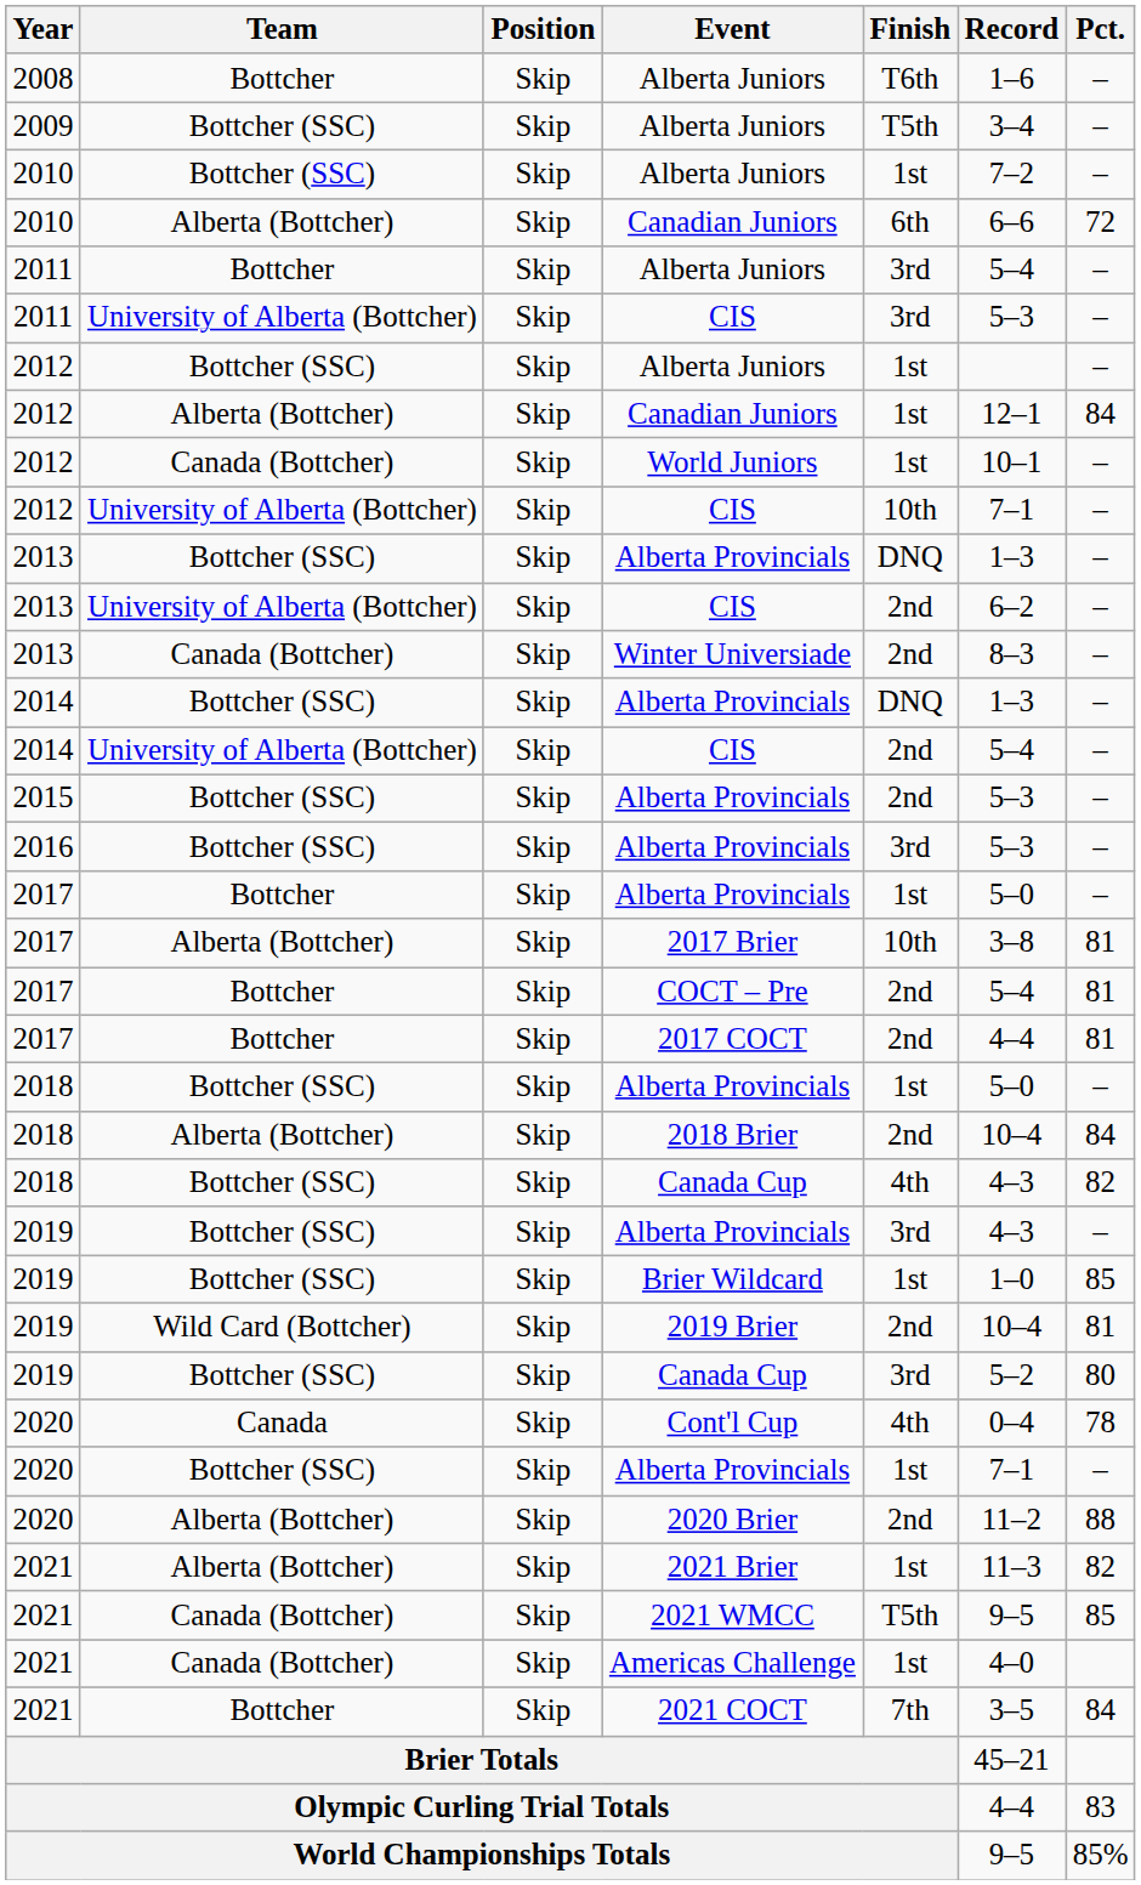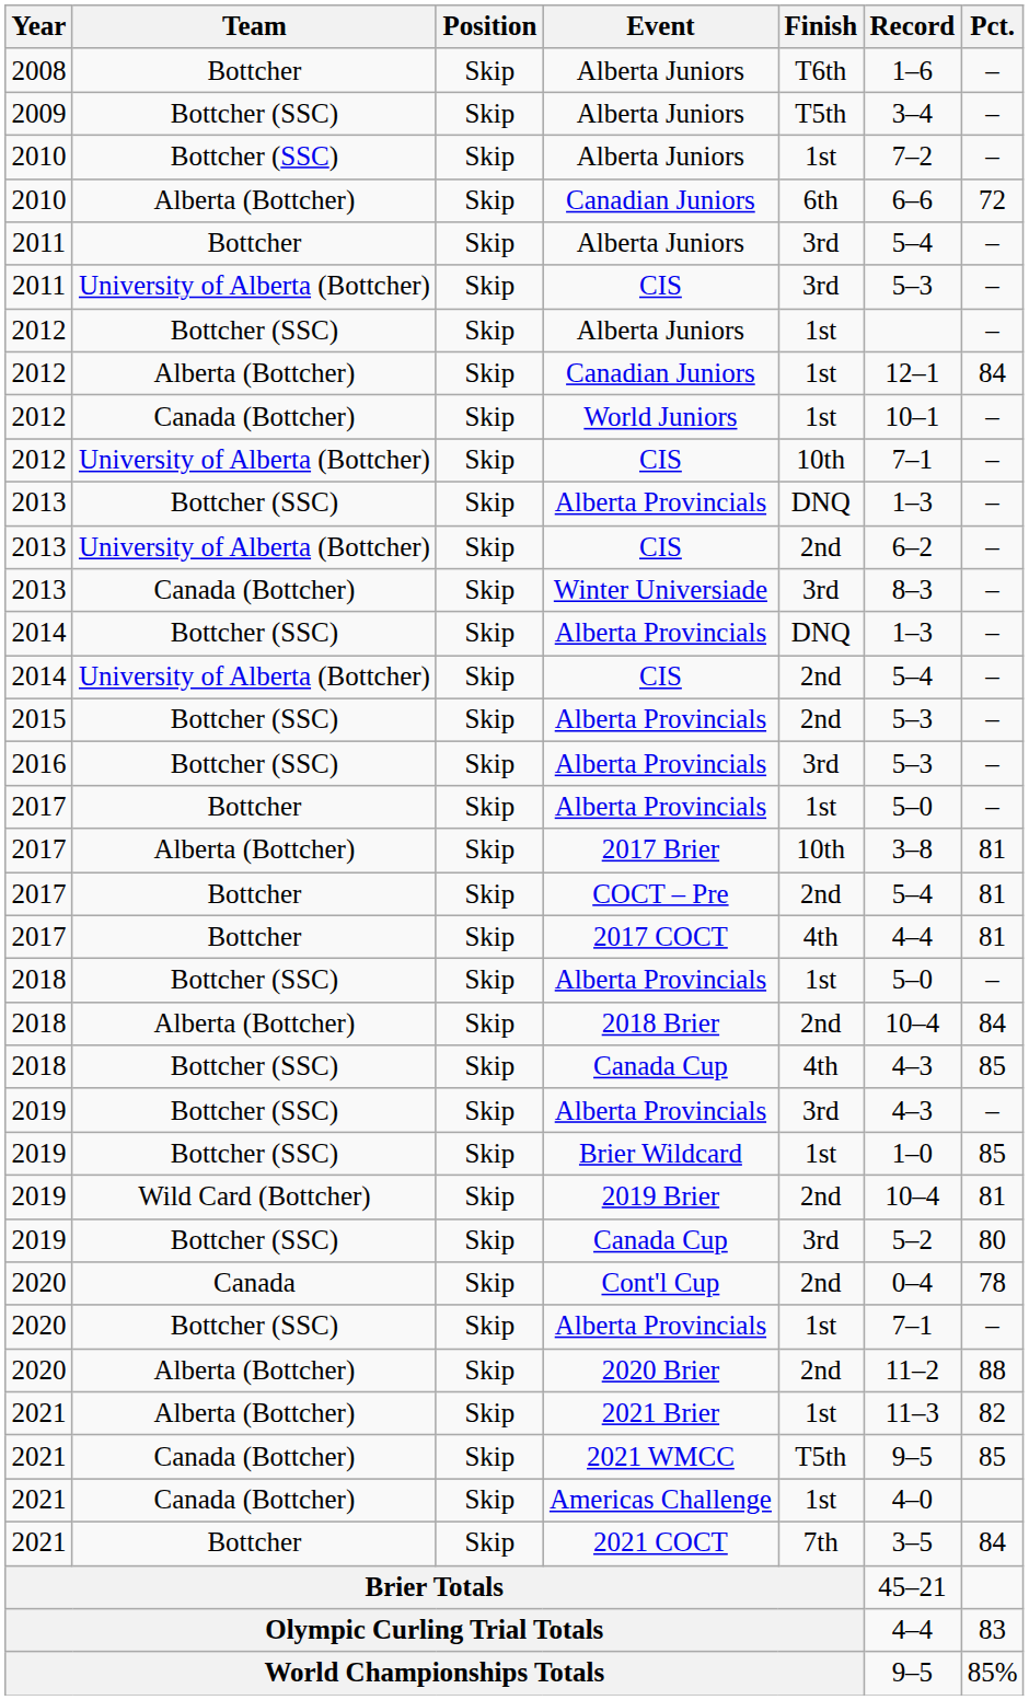 <table class="wikitable" style="text-align: center;">
 <tr>
 <th scope="col">Year</th>
 <th scope="col">Team</th>
 <th scope="col">Position</th>
 <th scope="col">Event</th>
 <th scope="col">Finish</th>
 <th scope="col">Record</th>
 <th scope="col">Pct.</th>
 </tr>
 <tr>
 <td>2008</td>
 <td>Bottcher</td>
 <td>Skip</td>
 <td>Alberta Juniors</td>
 <td>T6th</td>
 <td>1–6</td>
 <td>–</td>
 </tr>
 <tr>
 <td>2009</td>
 <td>Bottcher (SSC)</td>
 <td>Skip</td>
 <td>Alberta Juniors</td>
 <td>T5th</td>
 <td>3–4</td>
 <td>–</td>
 </tr>
 <tr>
 <td>2010</td>
 <td>Bottcher (<a href='#'>SSC</a>)</td>
 <td>Skip</td>
 <td>Alberta Juniors</td>
 <td>1st</td>
 <td>7–2</td>
 <td>–</td>
 </tr>
 <tr>
 <td>2010</td>
 <td>Alberta (Bottcher)</td>
 <td>Skip</td>
 <td><a href='#'>Canadian Juniors</a></td>
 <td>6th</td>
 <td>6–6</td>
 <td>72</td>
 </tr>
 <tr>
 <td>2011</td>
 <td>Bottcher</td>
 <td>Skip</td>
 <td>Alberta Juniors</td>
 <td>3rd</td>
 <td>5–4</td>
 <td>–</td>
 </tr>
 <tr>
 <td>2011</td>
 <td><a href='#'>University of Alberta</a> (Bottcher)</td>
 <td>Skip</td>
 <td><a href='#'>CIS</a></td>
 <td>3rd</td>
 <td>5–3</td>
 <td>–</td>
 </tr>
 <tr>
 <td>2012</td>
 <td>Bottcher (SSC)</td>
 <td>Skip</td>
 <td>Alberta Juniors</td>
 <td>1st</td>
 <td></td>
 <td>–</td>
 </tr>
 <tr>
 <td>2012</td>
 <td>Alberta (Bottcher)</td>
 <td>Skip</td>
 <td><a href='#'>Canadian Juniors</a></td>
 <td>1st</td>
 <td>12–1</td>
 <td>84</td>
 </tr>
 <tr>
 <td>2012</td>
 <td>Canada (Bottcher)</td>
 <td>Skip</td>
 <td><a href='#'>World Juniors</a></td>
 <td>1st</td>
 <td>10–1</td>
 <td>–</td>
 </tr>
 <tr>
 <td>2012</td>
 <td><a href='#'>University of Alberta</a> (Bottcher)</td>
 <td>Skip</td>
 <td><a href='#'>CIS</a></td>
 <td>10th</td>
 <td>7–1</td>
 <td>–</td>
 </tr>
 <tr>
 <td>2013</td>
 <td>Bottcher (SSC)</td>
 <td>Skip</td>
 <td><a href='#'>Alberta Provincials</a></td>
 <td>DNQ</td>
 <td>1–3</td>
 <td>–</td>
 </tr>
 <tr>
 <td>2013</td>
 <td><a href='#'>University of Alberta</a> (Bottcher)</td>
 <td>Skip</td>
 <td><a href='#'>CIS</a></td>
 <td>2nd</td>
 <td>6–2</td>
 <td>–</td>
 </tr>
 <tr>
 <td>2013</td>
 <td>Canada (Bottcher)</td>
 <td>Skip</td>
 <td><a href='#'>Winter Universiade</a></td>
-<td>2nd</td>
+<td>3rd</td>
 <td>8–3</td>
 <td>–</td>
 </tr>
 <tr>
 <td>2014</td>
 <td>Bottcher (SSC)</td>
 <td>Skip</td>
 <td><a href='#'>Alberta Provincials</a></td>
 <td>DNQ</td>
 <td>1–3</td>
 <td>–</td>
 </tr>
 <tr>
 <td>2014</td>
 <td><a href='#'>University of Alberta</a> (Bottcher)</td>
 <td>Skip</td>
 <td><a href='#'>CIS</a></td>
 <td>2nd</td>
 <td>5–4</td>
 <td>–</td>
 </tr>
 <tr>
 <td>2015</td>
 <td>Bottcher (SSC)</td>
 <td>Skip</td>
 <td><a href='#'>Alberta Provincials</a></td>
 <td>2nd</td>
 <td>5–3</td>
 <td>–</td>
 </tr>
 <tr>
 <td>2016</td>
 <td>Bottcher (SSC)</td>
 <td>Skip</td>
 <td><a href='#'>Alberta Provincials</a></td>
 <td>3rd</td>
 <td>5–3</td>
 <td>–</td>
 </tr>
 <tr>
 <td>2017</td>
 <td>Bottcher</td>
 <td>Skip</td>
 <td><a href='#'>Alberta Provincials</a></td>
 <td>1st</td>
 <td>5–0</td>
 <td>–</td>
 </tr>
 <tr>
 <td>2017</td>
 <td>Alberta (Bottcher)</td>
 <td>Skip</td>
 <td><a href='#'>2017 Brier</a></td>
 <td>10th</td>
 <td>3–8</td>
 <td>81</td>
 </tr>
 <tr>
 <td>2017</td>
 <td>Bottcher</td>
 <td>Skip</td>
 <td><a href='#'>COCT – Pre</a></td>
 <td>2nd</td>
 <td>5–4</td>
 <td>81</td>
 </tr>
 <tr>
 <td>2017</td>
 <td>Bottcher</td>
 <td>Skip</td>
 <td><a href='#'>2017 COCT</a></td>
-<td>2nd</td>
+<td>4th</td>
 <td>4–4</td>
 <td>81</td>
 </tr>
 <tr>
 <td>2018</td>
 <td>Bottcher (SSC)</td>
 <td>Skip</td>
 <td><a href='#'>Alberta Provincials</a></td>
 <td>1st</td>
 <td>5–0</td>
 <td>–</td>
 </tr>
 <tr>
 <td>2018</td>
 <td>Alberta (Bottcher)</td>
 <td>Skip</td>
 <td><a href='#'>2018 Brier</a></td>
 <td>2nd</td>
 <td>10–4</td>
 <td>84</td>
 </tr>
 <tr>
 <td>2018</td>
 <td>Bottcher (SSC)</td>
 <td>Skip</td>
 <td><a href='#'>Canada Cup</a></td>
 <td>4th</td>
 <td>4–3</td>
-<td>82</td>
+<td>85</td>
 </tr>
 <tr>
 <td>2019</td>
 <td>Bottcher (SSC)</td>
 <td>Skip</td>
 <td><a href='#'>Alberta Provincials</a></td>
 <td>3rd</td>
 <td>4–3</td>
 <td>–</td>
 </tr>
 <tr>
 <td>2019</td>
 <td>Bottcher (SSC)</td>
 <td>Skip</td>
 <td><a href='#'>Brier Wildcard</a></td>
 <td>1st</td>
 <td>1–0</td>
 <td>85</td>
 </tr>
 <tr>
 <td>2019</td>
 <td>Wild Card (Bottcher)</td>
 <td>Skip</td>
 <td><a href='#'>2019 Brier</a></td>
 <td>2nd</td>
 <td>10–4</td>
 <td>81</td>
 </tr>
 <tr>
 <td>2019</td>
 <td>Bottcher (SSC)</td>
 <td>Skip</td>
 <td><a href='#'>Canada Cup</a></td>
 <td>3rd</td>
 <td>5–2</td>
 <td>80</td>
 </tr>
 <tr>
 <td>2020</td>
 <td>Canada</td>
 <td>Skip</td>
 <td><a href='#'>Cont'l Cup</a></td>
-<td>4th</td>
+<td>2nd</td>
 <td>0–4</td>
 <td>78</td>
 </tr>
 <tr>
 <td>2020</td>
 <td>Bottcher (SSC)</td>
 <td>Skip</td>
 <td><a href='#'>Alberta Provincials</a></td>
 <td>1st</td>
 <td>7–1</td>
 <td>–</td>
 </tr>
 <tr>
 <td>2020</td>
 <td>Alberta (Bottcher)</td>
 <td>Skip</td>
 <td><a href='#'>2020 Brier</a></td>
 <td>2nd</td>
 <td>11–2</td>
 <td>88 </td>
 </tr>
 <tr>
 <td>2021</td>
 <td>Alberta (Bottcher)</td>
 <td>Skip</td>
 <td><a href='#'>2021 Brier</a></td>
 <td>1st</td>
 <td>11–3</td>
 <td>82</td>
 </tr>
 <tr>
 <td>2021</td>
 <td>Canada (Bottcher)</td>
 <td>Skip</td>
 <td><a href='#'>2021 WMCC</a></td>
 <td>T5th</td>
 <td>9–5</td>
 <td>85</td>
 </tr>
 <tr>
 <td>2021</td>
 <td>Canada (Bottcher)</td>
 <td>Skip</td>
 <td><a href='#'>Americas Challenge</a></td>
 <td>1st</td>
 <td>4–0</td>
 <td></td>
 </tr>
 <tr>
 <td>2021</td>
 <td>Bottcher</td>
 <td>Skip</td>
 <td><a href='#'>2021 COCT</a></td>
 <td>7th</td>
 <td>3–5</td>
 <td>84</td>
 </tr>
 <tr>
 <th scope="row" colspan="5">Brier Totals</th>
 <td>45–21</td>
 <td></td>
 </tr>
 <tr>
 <th scope="row" colspan="5">Olympic Curling Trial Totals</th>
 <td>4–4</td>
 <td>83</td>
 </tr>
 <tr>
 <th scope="row" colspan="5">World Championships Totals</th>
 <td>9–5</td>
 <td>85%</td>
 </tr>
 </table>
